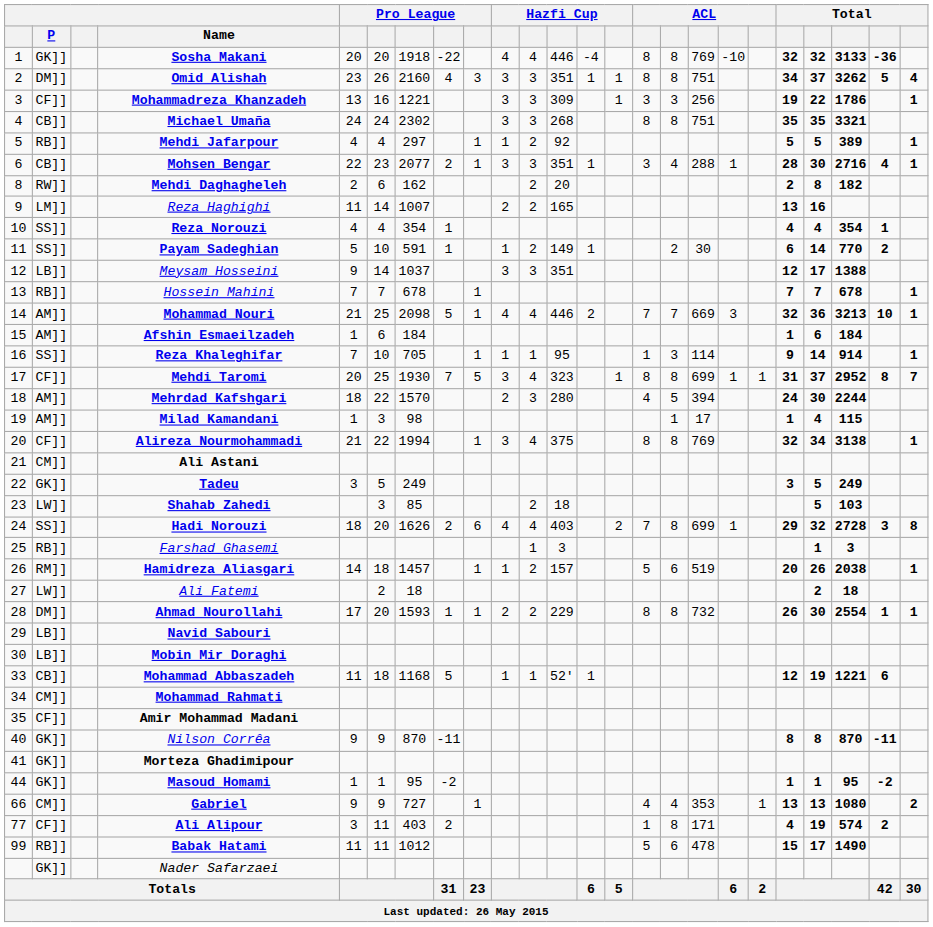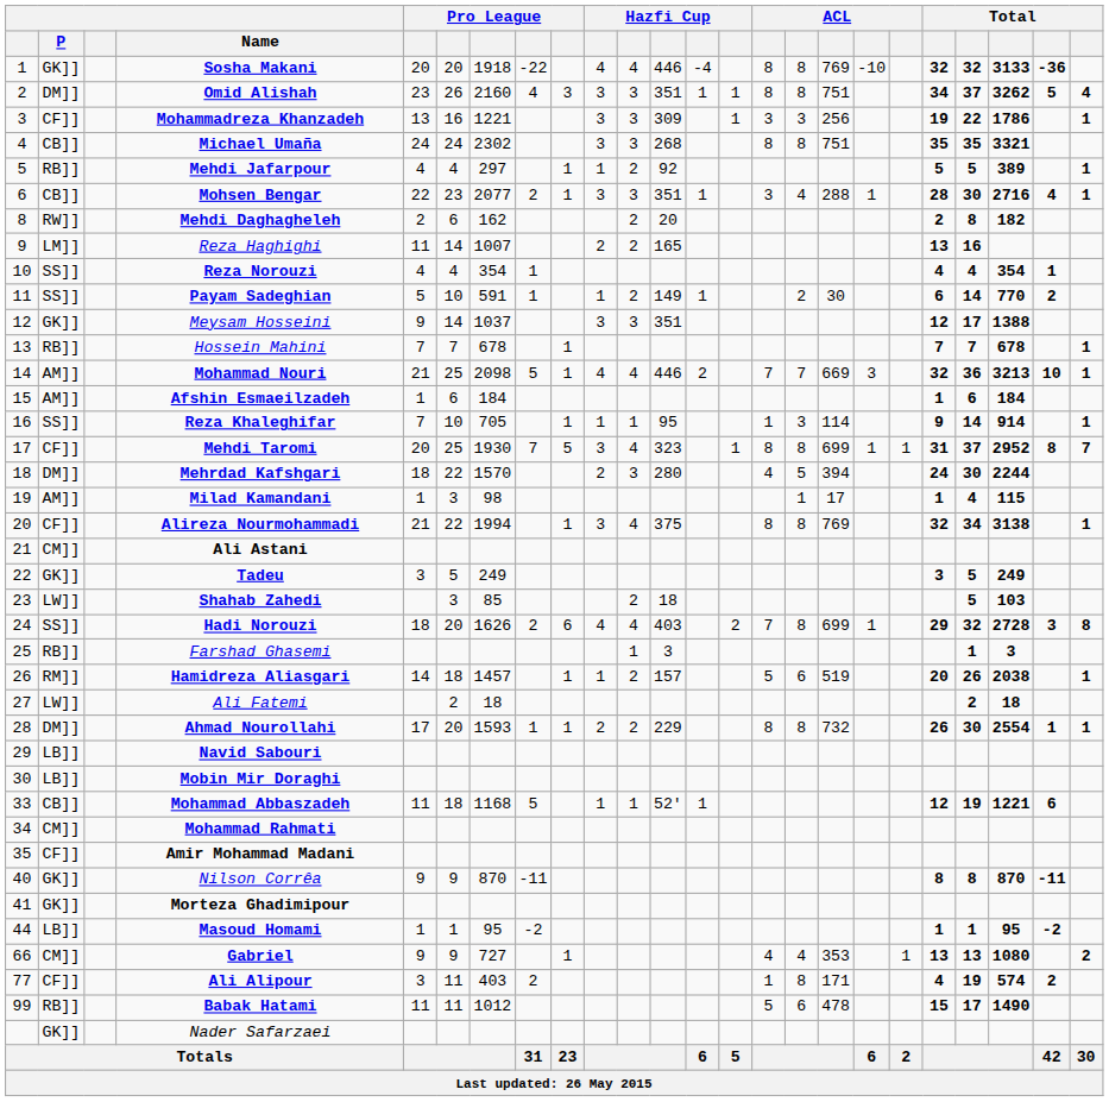 <table class="wikitable sortable" style="text-align:center; font-size:95%;">
 <tr>
 <th colspan="4"></th>
 <th colspan="5"><a href='#'>Pro League</a></th>
 <th colspan="5"><a href='#'>Hazfi Cup</a></th>
 <th colspan="5"><a href='#'>ACL</a></th>
 <th colspan="5">Total</th>
 </tr>
 <tr>
 <th width=20></th>
 <th width=20><a href='#'>P</a></th>
 <th width=20></th>
 <th width=220>Name</th>
 <th width=20></th>
 <th width=20></th>
 <th width=20></th>
 <th width=20></th>
 <th width=20></th>
 <th width=20></th>
 <th width=20></th>
 <th width=20></th>
 <th width=20></th>
 <th width=20></th>
 <th width=20></th>
 <th width=20></th>
 <th width=20></th>
 <th width=20></th>
 <th width=20></th>
 <th width=20></th>
 <th width=20></th>
 <th width=20></th>
 <th width=20></th>
 <th width=20></th>
 </tr>
 <tr>
 <td>1</td>
 <td [[>GK]]</td>
 <td></td>
 <td><strong><a href='#'>Sosha Makani</a></strong></td>
 <td>20</td>
 <td>20</td>
 <td>1918</td>
 <td>-22</td>
 <td></td>
 <td>4</td>
 <td>4</td>
 <td>446</td>
 <td>-4</td>
 <td></td>
 <td>8</td>
 <td>8</td>
 <td>769</td>
 <td>-10</td>
 <td></td>
 <td><strong>32</strong></td>
 <td><strong>32</strong></td>
 <td><strong>3133</strong></td>
 <td><strong>-36</strong></td>
 <td></td>
 </tr>
 <tr>
 <td>2</td>
 <td [[>DM]]</td>
 <td></td>
 <td><strong><a href='#'>Omid Alishah</a></strong></td>
 <td>23</td>
 <td>26</td>
 <td>2160</td>
 <td>4</td>
 <td>3</td>
 <td>3</td>
 <td>3</td>
 <td>351</td>
 <td>1</td>
 <td>1</td>
 <td>8</td>
 <td>8</td>
 <td>751</td>
 <td></td>
 <td></td>
 <td><strong>34</strong></td>
 <td><strong>37</strong></td>
 <td><strong>3262</strong></td>
 <td><strong>5</strong></td>
 <td><strong>4</strong></td>
 </tr>
 <tr>
 <td>3</td>
 <td [[>CF]]</td>
 <td></td>
 <td><strong><a href='#'>Mohammadreza Khanzadeh</a></strong></td>
 <td>13</td>
 <td>16</td>
 <td>1221</td>
 <td></td>
 <td></td>
 <td>3</td>
 <td>3</td>
 <td>309</td>
 <td></td>
 <td>1</td>
 <td>3</td>
 <td>3</td>
 <td>256</td>
 <td></td>
 <td></td>
 <td><strong>19</strong></td>
 <td><strong>22</strong></td>
 <td><strong>1786</strong></td>
 <td></td>
 <td><strong>1</strong></td>
 </tr>
 <tr>
 <td>4</td>
 <td [[>CB]]</td>
 <td></td>
 <td><strong><a href='#'>Michael Umaña</a></strong></td>
 <td>24</td>
 <td>24</td>
 <td>2302</td>
 <td></td>
 <td></td>
 <td>3</td>
 <td>3</td>
 <td>268</td>
 <td></td>
 <td></td>
 <td>8</td>
 <td>8</td>
 <td>751</td>
 <td></td>
 <td></td>
 <td><strong>35</strong></td>
 <td><strong>35</strong></td>
 <td><strong>3321</strong></td>
 <td></td>
 <td></td>
 </tr>
 <tr>
 <td>5</td>
 <td [[>RB]]</td>
 <td></td>
 <td><strong><a href='#'>Mehdi Jafarpour</a></strong></td>
 <td>4</td>
 <td>4</td>
 <td>297</td>
 <td></td>
 <td>1</td>
 <td>1</td>
 <td>2</td>
 <td>92</td>
 <td></td>
 <td></td>
 <td></td>
 <td></td>
 <td></td>
 <td></td>
 <td></td>
 <td><strong>5</strong></td>
 <td><strong>5</strong></td>
 <td><strong>389</strong></td>
 <td></td>
 <td><strong>1</strong></td>
 </tr>
 <tr>
 <td>6</td>
 <td [[>CB]]</td>
 <td></td>
 <td><strong><a href='#'>Mohsen Bengar</a></strong></td>
 <td>22</td>
 <td>23</td>
 <td>2077</td>
 <td>2</td>
 <td>1</td>
 <td>3</td>
 <td>3</td>
 <td>351</td>
 <td>1</td>
 <td></td>
 <td>3</td>
 <td>4</td>
 <td>288</td>
 <td>1</td>
 <td></td>
 <td><strong>28</strong></td>
 <td><strong>30</strong></td>
 <td><strong>2716</strong></td>
 <td><strong>4</strong></td>
 <td><strong>1</strong></td>
 </tr>
 <tr>
 <td>8</td>
 <td [[>RW]]</td>
 <td></td>
 <td><strong><a href='#'>Mehdi Daghagheleh</a></strong></td>
 <td>2</td>
 <td>6</td>
 <td>162</td>
 <td></td>
 <td></td>
 <td></td>
 <td>2</td>
 <td>20</td>
 <td></td>
 <td></td>
 <td></td>
 <td></td>
 <td></td>
 <td></td>
 <td></td>
 <td><strong>2</strong></td>
 <td><strong>8</strong></td>
 <td><strong>182</strong></td>
 <td></td>
 <td></td>
 </tr>
 <tr>
 <td>9</td>
 <td [[>LM]]</td>
 <td></td>
 <td><em><a href='#'>Reza Haghighi</a></em></td>
 <td>11</td>
 <td>14</td>
 <td>1007</td>
 <td></td>
 <td></td>
 <td>2</td>
 <td>2</td>
 <td>165</td>
 <td></td>
 <td></td>
 <td></td>
 <td></td>
 <td></td>
 <td></td>
 <td></td>
 <td><strong>13</strong></td>
 <td><strong>16</strong></td>
 <td><strong></strong></td>
 <td></td>
 <td></td>
 </tr>
 <tr>
 <td>10</td>
 <td [[>SS]]</td>
 <td></td>
 <td><strong><a href='#'>Reza Norouzi</a></strong></td>
 <td>4</td>
 <td>4</td>
 <td>354</td>
 <td>1</td>
 <td></td>
 <td></td>
 <td></td>
 <td></td>
 <td></td>
 <td></td>
 <td></td>
 <td></td>
 <td></td>
 <td></td>
 <td></td>
 <td><strong>4</strong></td>
 <td><strong>4</strong></td>
 <td><strong>354</strong></td>
 <td><strong>1</strong></td>
 <td></td>
 </tr>
 <tr>
 <td>11</td>
 <td [[>SS]]</td>
 <td></td>
 <td><strong><a href='#'>Payam Sadeghian</a></strong></td>
 <td>5</td>
 <td>10</td>
 <td>591</td>
 <td>1</td>
 <td></td>
 <td>1</td>
 <td>2</td>
 <td>149</td>
 <td>1</td>
 <td></td>
 <td></td>
 <td>2</td>
 <td>30</td>
 <td></td>
 <td></td>
 <td><strong>6</strong></td>
 <td><strong>14</strong></td>
 <td><strong>770</strong></td>
 <td><strong>2</strong></td>
 <td></td>
 </tr>
 <tr>
 <td>12</td>
-<td [[>LB]]</td>
+<td [[>GK]]</td>
 <td></td>
 <td><em><a href='#'>Meysam Hosseini</a></em></td>
 <td>9</td>
 <td>14</td>
 <td>1037</td>
 <td></td>
 <td></td>
 <td>3</td>
 <td>3</td>
 <td>351</td>
 <td></td>
 <td></td>
 <td></td>
 <td></td>
 <td></td>
 <td></td>
 <td></td>
 <td><strong>12</strong></td>
 <td><strong>17</strong></td>
 <td><strong>1388</strong></td>
 <td></td>
 <td></td>
 </tr>
 <tr>
 <td>13</td>
 <td [[>RB]]</td>
 <td></td>
 <td><em><a href='#'>Hossein Mahini</a></em></td>
 <td>7</td>
 <td>7</td>
 <td>678</td>
 <td></td>
 <td>1</td>
 <td></td>
 <td></td>
 <td></td>
 <td></td>
 <td></td>
 <td></td>
 <td></td>
 <td></td>
 <td></td>
 <td></td>
 <td><strong>7</strong></td>
 <td><strong>7</strong></td>
 <td><strong>678</strong></td>
 <td></td>
 <td><strong>1</strong></td>
 </tr>
 <tr>
 <td>14</td>
 <td [[>AM]]</td>
 <td></td>
 <td><strong><a href='#'>Mohammad Nouri</a></strong></td>
 <td>21</td>
 <td>25</td>
 <td>2098</td>
 <td>5</td>
 <td>1</td>
 <td>4</td>
 <td>4</td>
 <td>446</td>
 <td>2</td>
 <td></td>
 <td>7</td>
 <td>7</td>
 <td>669</td>
 <td>3</td>
 <td></td>
 <td><strong>32</strong></td>
 <td><strong>36</strong></td>
 <td><strong>3213</strong></td>
 <td><strong>10</strong></td>
 <td><strong>1</strong></td>
 </tr>
 <tr>
 <td>15</td>
 <td [[>AM]]</td>
 <td></td>
 <td><strong><a href='#'>Afshin Esmaeilzadeh</a></strong></td>
 <td>1</td>
 <td>6</td>
 <td>184</td>
 <td></td>
 <td></td>
 <td></td>
 <td></td>
 <td></td>
 <td></td>
 <td></td>
 <td></td>
 <td></td>
 <td></td>
 <td></td>
 <td></td>
 <td><strong>1</strong></td>
 <td><strong>6</strong></td>
 <td><strong>184</strong></td>
 <td></td>
 <td></td>
 </tr>
 <tr>
 <td>16</td>
 <td [[>SS]]</td>
 <td></td>
 <td><strong><a href='#'>Reza Khaleghifar</a></strong></td>
 <td>7</td>
 <td>10</td>
 <td>705</td>
 <td></td>
 <td>1</td>
 <td>1</td>
 <td>1</td>
 <td>95</td>
 <td></td>
 <td></td>
 <td>1</td>
 <td>3</td>
 <td>114</td>
 <td></td>
 <td></td>
 <td><strong>9</strong></td>
 <td><strong>14</strong></td>
 <td><strong>914</strong></td>
 <td></td>
 <td><strong>1</strong></td>
 </tr>
 <tr>
 <td>17</td>
 <td [[>CF]]</td>
 <td></td>
 <td><strong><a href='#'>Mehdi Taromi</a></strong></td>
 <td>20</td>
 <td>25</td>
 <td>1930</td>
 <td>7</td>
 <td>5</td>
 <td>3</td>
 <td>4</td>
 <td>323</td>
 <td></td>
 <td>1</td>
 <td>8</td>
 <td>8</td>
 <td>699</td>
 <td>1</td>
 <td>1</td>
 <td><strong>31</strong></td>
 <td><strong>37</strong></td>
 <td><strong>2952</strong></td>
 <td><strong>8</strong></td>
 <td><strong>7</strong></td>
 </tr>
 <tr>
 <td>18</td>
-<td [[>AM]]</td>
+<td [[>DM]]</td>
 <td></td>
 <td><strong><a href='#'>Mehrdad Kafshgari</a></strong></td>
 <td>18</td>
 <td>22</td>
 <td>1570</td>
 <td></td>
 <td></td>
 <td>2</td>
 <td>3</td>
 <td>280</td>
 <td></td>
 <td></td>
 <td>4</td>
 <td>5</td>
 <td>394</td>
 <td></td>
 <td></td>
 <td><strong>24</strong></td>
 <td><strong>30</strong></td>
 <td><strong>2244</strong></td>
 <td></td>
 <td></td>
 </tr>
 <tr>
 <td>19</td>
 <td [[>AM]]</td>
 <td></td>
 <td><strong><a href='#'>Milad Kamandani</a></strong></td>
 <td>1</td>
 <td>3</td>
 <td>98</td>
 <td></td>
 <td></td>
 <td></td>
 <td></td>
 <td></td>
 <td></td>
 <td></td>
 <td></td>
 <td>1</td>
 <td>17</td>
 <td></td>
 <td></td>
 <td><strong>1</strong></td>
 <td><strong>4</strong></td>
 <td><strong>115</strong></td>
 <td></td>
 <td></td>
 </tr>
 <tr>
 <td>20</td>
 <td [[>CF]]</td>
 <td></td>
 <td><strong><a href='#'>Alireza Nourmohammadi</a></strong></td>
 <td>21</td>
 <td>22</td>
 <td>1994</td>
 <td></td>
 <td>1</td>
 <td>3</td>
 <td>4</td>
 <td>375</td>
 <td></td>
 <td></td>
 <td>8</td>
 <td>8</td>
 <td>769</td>
 <td></td>
 <td></td>
 <td><strong>32</strong></td>
 <td><strong>34</strong></td>
 <td><strong>3138</strong></td>
 <td></td>
 <td><strong>1</strong></td>
 </tr>
 <tr>
 <td>21</td>
 <td [[>CM]]</td>
 <td></td>
 <td><strong>Ali Astani</strong></td>
 <td></td>
 <td></td>
 <td></td>
 <td></td>
 <td></td>
 <td></td>
 <td></td>
 <td></td>
 <td></td>
 <td></td>
 <td></td>
 <td></td>
 <td></td>
 <td></td>
 <td></td>
 <td></td>
 <td></td>
 <td></td>
 <td></td>
 <td></td>
 </tr>
 <tr>
 <td>22</td>
 <td [[>GK]]</td>
 <td></td>
 <td><strong><a href='#'>Tadeu</a></strong></td>
 <td>3</td>
 <td>5</td>
 <td>249</td>
 <td></td>
 <td></td>
 <td></td>
 <td></td>
 <td></td>
 <td></td>
 <td></td>
 <td></td>
 <td></td>
 <td></td>
 <td></td>
 <td></td>
 <td><strong>3</strong></td>
 <td><strong>5</strong></td>
 <td><strong>249</strong></td>
 <td></td>
 <td></td>
 </tr>
 <tr>
 <td>23</td>
 <td [[>LW]]</td>
 <td></td>
 <td><strong><a href='#'>Shahab Zahedi</a></strong></td>
 <td></td>
 <td>3</td>
 <td>85</td>
 <td></td>
 <td></td>
 <td></td>
 <td>2</td>
 <td>18</td>
 <td></td>
 <td></td>
 <td></td>
 <td></td>
 <td></td>
 <td></td>
 <td></td>
 <td></td>
 <td><strong>5</strong></td>
 <td><strong>103</strong></td>
 <td></td>
 <td></td>
 </tr>
 <tr>
 <td>24</td>
 <td [[>SS]]</td>
 <td></td>
 <td><strong><a href='#'>Hadi Norouzi</a></strong></td>
 <td>18</td>
 <td>20</td>
 <td>1626</td>
 <td>2</td>
 <td>6</td>
 <td>4</td>
 <td>4</td>
 <td>403</td>
 <td></td>
 <td>2</td>
 <td>7</td>
 <td>8</td>
 <td>699</td>
 <td>1</td>
 <td></td>
 <td><strong>29</strong></td>
 <td><strong>32</strong></td>
 <td><strong>2728</strong></td>
 <td><strong>3</strong></td>
 <td><strong>8</strong></td>
 </tr>
 <tr>
 <td>25</td>
 <td [[>RB]]</td>
 <td></td>
 <td><em><a href='#'>Farshad Ghasemi</a></em></td>
 <td></td>
 <td></td>
 <td></td>
 <td></td>
 <td></td>
 <td></td>
 <td>1</td>
 <td>3</td>
 <td></td>
 <td></td>
 <td></td>
 <td></td>
 <td></td>
 <td></td>
 <td></td>
 <td></td>
 <td><strong>1</strong></td>
 <td><strong>3</strong></td>
 <td></td>
 <td></td>
 </tr>
 <tr>
 <td>26</td>
 <td [[>RM]]</td>
 <td></td>
 <td><strong><a href='#'>Hamidreza Aliasgari</a></strong></td>
 <td>14</td>
 <td>18</td>
 <td>1457</td>
 <td></td>
 <td>1</td>
 <td>1</td>
 <td>2</td>
 <td>157</td>
 <td></td>
 <td></td>
 <td>5</td>
 <td>6</td>
 <td>519</td>
 <td></td>
 <td></td>
 <td><strong>20</strong></td>
 <td><strong>26</strong></td>
 <td><strong>2038</strong></td>
 <td></td>
 <td><strong>1</strong></td>
 </tr>
 <tr>
 <td>27</td>
 <td [[>LW]]</td>
 <td></td>
 <td><em><a href='#'>Ali Fatemi</a></em></td>
 <td></td>
 <td>2</td>
 <td>18</td>
 <td></td>
 <td></td>
 <td></td>
 <td></td>
 <td></td>
 <td></td>
 <td></td>
 <td></td>
 <td></td>
 <td></td>
 <td></td>
 <td></td>
 <td></td>
 <td><strong>2</strong></td>
 <td><strong>18</strong></td>
 <td></td>
 <td></td>
 </tr>
 <tr>
 <td>28</td>
 <td [[>DM]]</td>
 <td></td>
 <td><strong><a href='#'>Ahmad Nourollahi</a></strong></td>
 <td>17</td>
 <td>20</td>
 <td>1593</td>
 <td>1</td>
 <td>1</td>
 <td>2</td>
 <td>2</td>
 <td>229</td>
 <td></td>
 <td></td>
 <td>8</td>
 <td>8</td>
 <td>732</td>
 <td></td>
 <td></td>
 <td><strong>26</strong></td>
 <td><strong>30</strong></td>
 <td><strong>2554</strong></td>
 <td><strong>1</strong></td>
 <td><strong>1</strong></td>
 </tr>
 <tr>
 <td>29</td>
 <td [[>LB]]</td>
 <td></td>
 <td><strong><a href='#'>Navid Sabouri</a></strong></td>
 <td></td>
 <td></td>
 <td></td>
 <td></td>
 <td></td>
 <td></td>
 <td></td>
 <td></td>
 <td></td>
 <td></td>
 <td></td>
 <td></td>
 <td></td>
 <td></td>
 <td></td>
 <td></td>
 <td></td>
 <td></td>
 <td></td>
 <td></td>
 </tr>
 <tr>
 <td>30</td>
 <td [[>LB]]</td>
 <td></td>
 <td><strong><a href='#'>Mobin Mir Doraghi</a></strong></td>
 <td></td>
 <td></td>
 <td></td>
 <td></td>
 <td></td>
 <td></td>
 <td></td>
 <td></td>
 <td></td>
 <td></td>
 <td></td>
 <td></td>
 <td></td>
 <td></td>
 <td></td>
 <td></td>
 <td></td>
 <td></td>
 <td></td>
 <td></td>
 </tr>
 <tr>
 <td>33</td>
 <td [[>CB]]</td>
 <td></td>
 <td><strong><a href='#'>Mohammad Abbaszadeh</a></strong></td>
 <td>11</td>
 <td>18</td>
 <td>1168</td>
 <td>5</td>
 <td></td>
 <td>1</td>
 <td>1</td>
 <td>52'</td>
 <td>1</td>
 <td></td>
 <td></td>
 <td></td>
 <td></td>
 <td></td>
 <td></td>
 <td><strong>12</strong></td>
 <td><strong>19</strong></td>
 <td><strong>1221</strong></td>
 <td><strong>6</strong></td>
 <td></td>
 </tr>
 <tr>
 <td>34</td>
 <td [[>CM]]</td>
 <td></td>
 <td><strong><a href='#'>Mohammad Rahmati</a></strong></td>
 <td></td>
 <td></td>
 <td></td>
 <td></td>
 <td></td>
 <td></td>
 <td></td>
 <td></td>
 <td></td>
 <td></td>
 <td></td>
 <td></td>
 <td></td>
 <td></td>
 <td></td>
 <td></td>
 <td></td>
 <td></td>
 <td></td>
 <td></td>
 </tr>
 <tr>
 <td>35</td>
 <td [[>CF]]</td>
 <td></td>
 <td><strong>Amir Mohammad Madani</strong></td>
 <td></td>
 <td></td>
 <td></td>
 <td></td>
 <td></td>
 <td></td>
 <td></td>
 <td></td>
 <td></td>
 <td></td>
 <td></td>
 <td></td>
 <td></td>
 <td></td>
 <td></td>
 <td></td>
 <td></td>
 <td></td>
 <td></td>
 <td></td>
 </tr>
 <tr>
 <td>40</td>
 <td [[>GK]]</td>
 <td></td>
 <td><em><a href='#'>Nilson Corrêa</a></em></td>
 <td>9</td>
 <td>9</td>
 <td>870</td>
 <td>-11</td>
 <td></td>
 <td></td>
 <td></td>
 <td></td>
 <td></td>
 <td></td>
 <td></td>
 <td></td>
 <td></td>
 <td></td>
 <td></td>
 <td><strong>8</strong></td>
 <td><strong>8</strong></td>
 <td><strong>870</strong></td>
 <td><strong>-11</strong></td>
 <td></td>
 </tr>
 <tr>
 <td>41</td>
 <td [[>GK]]</td>
 <td></td>
 <td><strong>Morteza Ghadimipour</strong></td>
 <td></td>
 <td></td>
 <td></td>
 <td></td>
 <td></td>
 <td></td>
 <td></td>
 <td></td>
 <td></td>
 <td></td>
 <td></td>
 <td></td>
 <td></td>
 <td></td>
 <td></td>
 <td></td>
 <td></td>
 <td></td>
 <td></td>
 <td></td>
 </tr>
 <tr>
 <td>44</td>
-<td [[>GK]]</td>
+<td [[>LB]]</td>
 <td></td>
 <td><strong><a href='#'>Masoud Homami</a></strong></td>
 <td>1</td>
 <td>1</td>
 <td>95</td>
 <td>-2</td>
 <td></td>
 <td></td>
 <td></td>
 <td></td>
 <td></td>
 <td></td>
 <td></td>
 <td></td>
 <td></td>
 <td></td>
 <td></td>
 <td><strong>1</strong></td>
 <td><strong>1</strong></td>
 <td><strong>95</strong></td>
 <td><strong>-2</strong></td>
 <td></td>
 </tr>
 <tr>
 <td>66</td>
 <td [[>CM]]</td>
 <td></td>
 <td><strong><a href='#'>Gabriel</a></strong></td>
 <td>9</td>
 <td>9</td>
 <td>727</td>
 <td></td>
 <td>1</td>
 <td></td>
 <td></td>
 <td></td>
 <td></td>
 <td></td>
 <td>4</td>
 <td>4</td>
 <td>353</td>
 <td></td>
 <td>1</td>
 <td><strong>13</strong></td>
 <td><strong>13</strong></td>
 <td><strong>1080</strong></td>
 <td></td>
 <td><strong>2</strong></td>
 </tr>
 <tr>
 <td>77</td>
 <td [[>CF]]</td>
 <td></td>
 <td><strong><a href='#'>Ali Alipour</a></strong></td>
 <td>3</td>
 <td>11</td>
 <td>403</td>
 <td>2</td>
 <td></td>
 <td></td>
 <td></td>
 <td></td>
 <td></td>
 <td></td>
 <td>1</td>
 <td>8</td>
 <td>171</td>
 <td></td>
 <td></td>
 <td><strong>4</strong></td>
 <td><strong>19</strong></td>
 <td><strong>574</strong></td>
 <td><strong>2</strong></td>
 <td></td>
 </tr>
 <tr>
 <td>99</td>
 <td [[>RB]]</td>
 <td></td>
 <td><strong><a href='#'>Babak Hatami</a></strong></td>
 <td>11</td>
 <td>11</td>
 <td>1012</td>
 <td></td>
 <td></td>
 <td></td>
 <td></td>
 <td></td>
 <td></td>
 <td></td>
 <td>5</td>
 <td>6</td>
 <td>478</td>
 <td></td>
 <td></td>
 <td><strong>15</strong></td>
 <td><strong>17</strong></td>
 <td><strong>1490</strong></td>
 <td></td>
 <td></td>
 </tr>
 <tr>
 <td></td>
 <td [[>GK]]</td>
 <td></td>
 <td><em>Nader Safarzaei</em></td>
 <td></td>
 <td></td>
 <td></td>
 <td></td>
 <td></td>
 <td></td>
 <td></td>
 <td></td>
 <td></td>
 <td></td>
 <td></td>
 <td></td>
 <td></td>
 <td></td>
 <td></td>
 <td></td>
 <td></td>
 <td></td>
 <td></td>
 <td></td>
 </tr>
 <tr>
 <th colspan="4">Totals</th>
 <th colspan="3"></th>
 <th>31</th>
 <th>23</th>
 <th colspan="3"></th>
 <th>6</th>
 <th>5</th>
 <th colspan="3"></th>
 <th>6</th>
 <th>2</th>
 <th colspan="3"></th>
 <th>42</th>
 <th>30</th>
 </tr>
 <tr align="left" style="background:#DCDCDC">
 <th colspan="24"><small>Last updated: 26 May 2015</small></th>
 </tr>
 </table>
